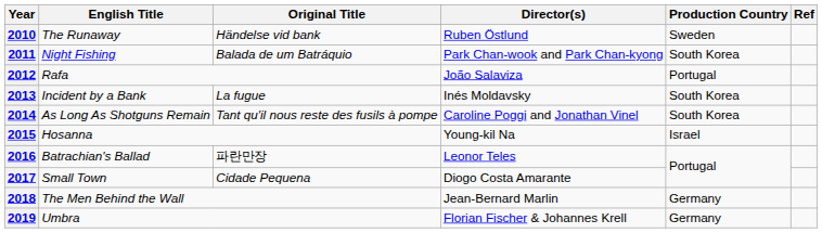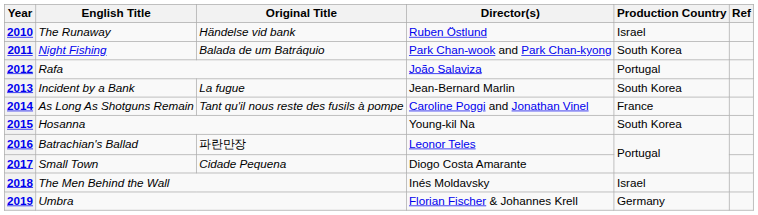 <table class="wikitable">
 <tr>
 <th>Year</th>
 <th>English Title</th>
 <th>Original Title</th>
 <th>Director(s)</th>
 <th>Production Country</th>
 <th>Ref</th>
 </tr>
 <tr>
 <th><a href='#'>2010</a></th>
 <td data-sort-value="Runaway"><em>The Runaway</em></td>
 <td><em>Händelse vid bank</em></td>
 <td data-sort-value="Ostlund"><a href='#'>Ruben Östlund</a></td>
-<td>Sweden</td>
+<td>Israel</td>
 <td></td>
 </tr>
 <tr>
 <th><a href='#'>2011</a></th>
 <td><em><a href='#'>Night Fishing</a></em></td>
 <td><em>Balada de um Batráquio</em></td>
 <td data-sort-value="Park"><a href='#'>Park Chan-wook</a> and <a href='#'>Park Chan-kyong</a></td>
 <td>South Korea</td>
 <td></td>
 </tr>
 <tr>
 <th><a href='#'>2012</a></th>
 <td colspan="2"><em>Rafa</em></td>
 <td data-sort-value="Salaviza"><a href='#'>João Salaviza</a></td>
 <td>Portugal</td>
 <td></td>
 </tr>
 <tr>
 <th><a href='#'>2013</a></th>
 <td><em>Incident by a Bank</em></td>
 <td><em>La fugue</em></td>
-<td data-sort-value="Moldavsky">Inés Moldavsky</td>
+<td data-sort-value="Marlin">Jean-Bernard Marlin</td>
 <td>South Korea</td>
 <td></td>
 </tr>
 <tr>
 <th><a href='#'>2014</a></th>
 <td><em>As Long As Shotguns Remain</em></td>
 <td><em>Tant qu'il nous reste des fusils à pompe</em></td>
 <td data-sort-value="Poggi"><a href='#'>Caroline Poggi</a> and <a href='#'>Jonathan Vinel</a></td>
-<td>South Korea</td>
+<td>France</td>
 <td></td>
 </tr>
 <tr>
 <th><a href='#'>2015</a></th>
 <td colspan="2"><em>Hosanna</em></td>
 <td data-sort-value="Na">Young-kil Na</td>
-<td>Israel</td>
+<td>South Korea</td>
 <td></td>
 </tr>
 <tr>
 <th><a href='#'>2016</a></th>
 <td><em>Batrachian's Ballad</em></td>
 <td>파란만장</td>
 <td data-sort-value="Teles"><a href='#'>Leonor Teles</a></td>
 <td rowspan="2">Portugal</td>
 <td></td>
 </tr>
 <tr>
 <th><a href='#'>2017</a></th>
 <td><em>Small Town</em></td>
 <td><em>Cidade Pequena</em></td>
 <td data-sort-value="Amarante">Diogo Costa Amarante</td>
 <td></td>
 </tr>
 <tr>
 <th><a href='#'>2018</a></th>
 <td colspan="2"><em>The Men Behind the Wall</em></td>
-<td data-sort-value="Marlin">Jean-Bernard Marlin</td>
-<td>Germany</td>
+<td data-sort-value="Moldavsky">Inés Moldavsky</td>
+<td>Israel</td>
 <td></td>
 </tr>
 <tr>
 <th><a href='#'>2019</a></th>
 <td colspan="2"><em>Umbra</em></td>
 <td data-sort-value="Fischer"><a href='#'>Florian Fischer</a> & Johannes Krell</td>
 <td>Germany</td>
 <td></td>
 </tr>
 </table>
